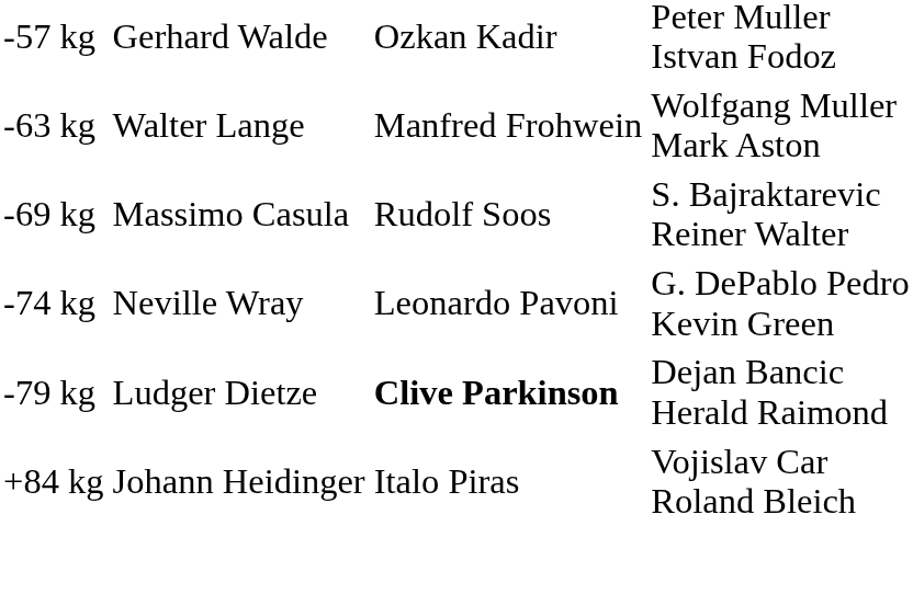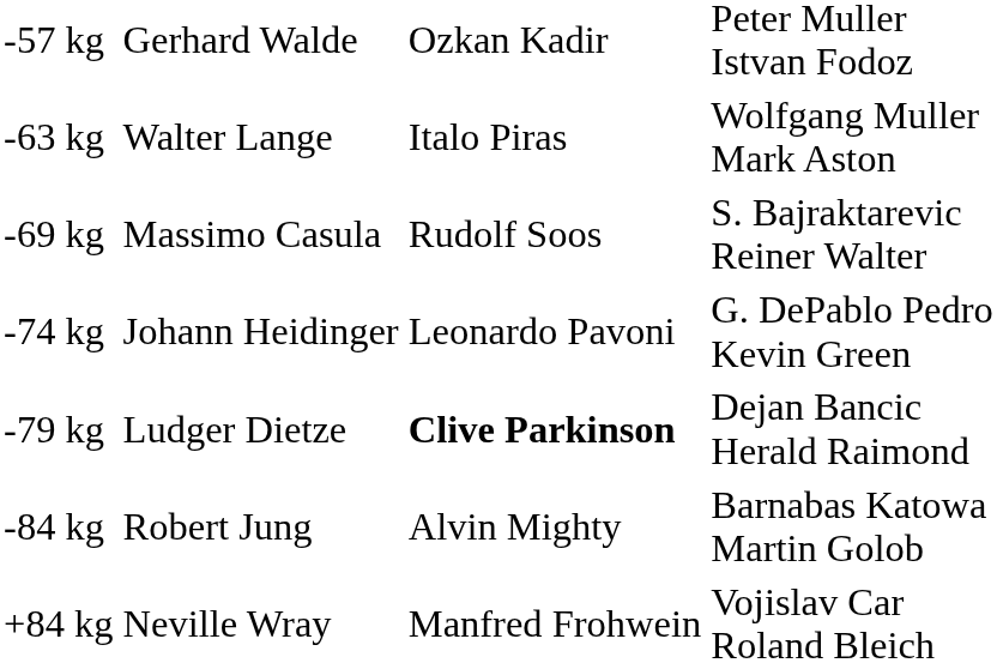 <table>
 <tr>
 <td>-57 kg</td>
 <td>Gerhard Walde </td>
 <td>Ozkan Kadir </td>
 <td>Peter Muller <br>Istvan Fodoz </td>
 </tr>
 <tr>
 <td>-63 kg</td>
 <td>Walter Lange </td>
-<td>Manfred Frohwein </td>
+<td>Italo Piras </td>
 <td>Wolfgang Muller <br>Mark Aston </td>
 </tr>
 <tr>
 <td>-69 kg</td>
 <td>Massimo Casula </td>
 <td>Rudolf Soos </td>
 <td>S. Bajraktarevic <br>Reiner Walter </td>
 </tr>
 <tr>
 <td>-74 kg</td>
-<td>Neville Wray </td>
+<td>Johann Heidinger </td>
 <td>Leonardo Pavoni </td>
 <td>G. DePablo Pedro <br>Kevin Green </td>
 </tr>
 <tr>
 <td>-79 kg</td>
 <td>Ludger Dietze </td>
 <td><strong>Clive Parkinson </strong></td>
 <td>Dejan Bancic <br>Herald Raimond </td>
 </tr>
 <tr>
+<td>-84 kg</td>
+<td>Robert Jung </td>
+<td>Alvin Mighty </td>
+<td>Barnabas Katowa <br>Martin Golob </td>
+</tr>
+<tr>
 <td>+84 kg</td>
-<td>Johann Heidinger </td>
-<td>Italo Piras </td>
+<td>Neville Wray </td>
+<td>Manfred Frohwein </td>
 <td>Vojislav Car <br>Roland Bleich </td>
 </tr>
 <tr>
 </tr>
 </table>
